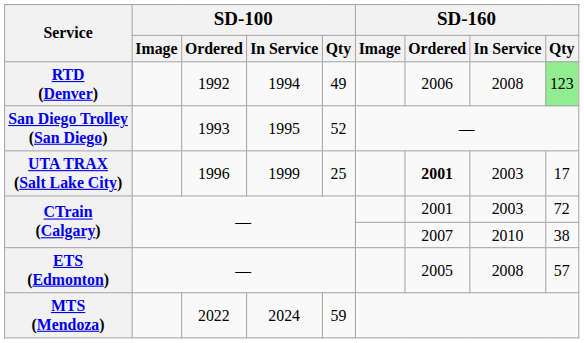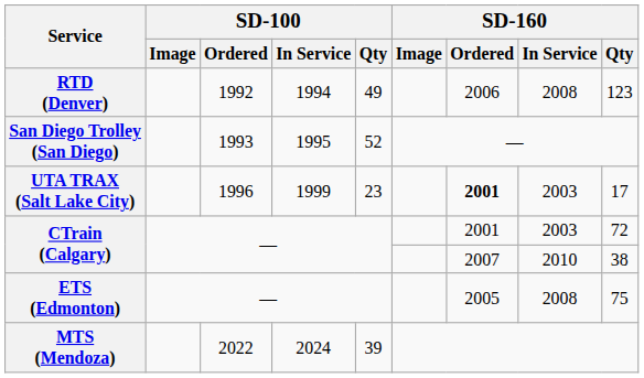 <table class="wikitable sortable" style="font-size:90%;text-align:center;">
 <tr>
 <th rowspan=2>Service</th>
 <th colspan=4 style="font-size:120%;">SD-100</th>
 <th colspan=4 style="font-size:120%;">SD-160</th>
 </tr>
 <tr>
 <th class="unsortable">Image</th>
 <th>Ordered</th>
 <th>In Service</th>
 <th>Qty</th>
 <th class="unsortable">Image</th>
 <th>Ordered</th>
 <th>In Service</th>
 <th>Qty</th>
 </tr>
 <tr>
 <th><a href='#'>RTD</a><br>(<a href='#'>Denver</a>)</th>
 <td></td>
 <td>1992</td>
 <td>1994</td>
 <td>49</td>
 <td></td>
 <td>2006</td>
 <td>2008</td>
-<td style="background: lightgreen;">123</td>
+<td>123</td>
 </tr>
 <tr>
 <th><a href='#'>San Diego Trolley</a><br>(<a href='#'>San Diego</a>)</th>
 <td></td>
 <td>1993</td>
 <td>1995</td>
 <td>52</td>
 <td colspan=4>—</td>
 </tr>
 <tr>
 <th><a href='#'>UTA TRAX</a><br>(<a href='#'>Salt Lake City</a>)</th>
 <td></td>
 <td>1996</td>
 <td>1999</td>
-<td>25</td>
+<td>23</td>
 <td></td>
 <td><strong>2001</strong></td>
 <td>2003</td>
 <td>17</td>
 </tr>
 <tr>
 <th rowspan="2"><a href='#'>CTrain</a><br>(<a href='#'>Calgary</a>)</th>
 <td colspan="4" rowspan="2">—</td>
 <td></td>
 <td>2001</td>
 <td>2003</td>
 <td>72</td>
 </tr>
 <tr>
 <td></td>
 <td>2007</td>
 <td>2010</td>
 <td>38</td>
 </tr>
 <tr>
 <th><a href='#'>ETS</a><br>(<a href='#'>Edmonton</a>)</th>
 <td colspan="4">—</td>
 <td></td>
 <td>2005</td>
 <td>2008</td>
-<td>57</td>
+<td>75</td>
 </tr>
 <tr>
 <th><a href='#'>MTS</a><br>(<a href='#'>Mendoza</a>)</th>
 <td></td>
 <td>2022</td>
 <td>2024</td>
-<td>59</td>
+<td>39</td>
 </tr>
 </table>
